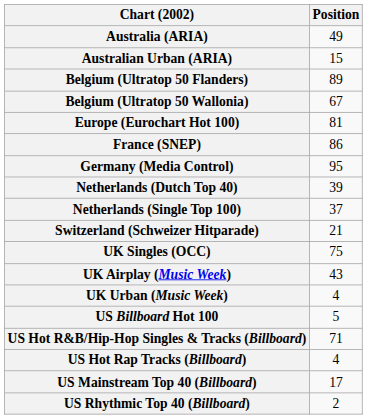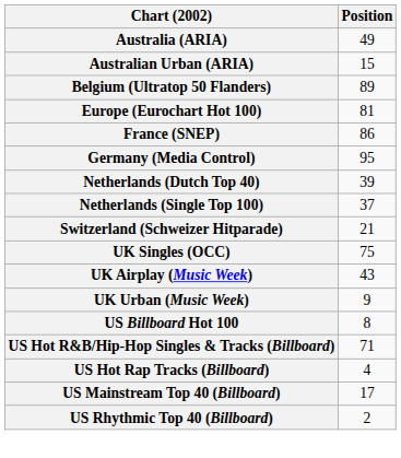 <table class="wikitable sortable plainrowheaders" style="text-align:center;">
 <tr>
 <th scope="col">Chart (2002)</th>
 <th scope="col">Position</th>
 </tr>
 <tr>
 <th scope="row">Australia (ARIA)</th>
 <td>49</td>
 </tr>
 <tr>
 <th scope="row">Australian Urban (ARIA)</th>
 <td>15</td>
 </tr>
 <tr>
 <th scope="row">Belgium (Ultratop 50 Flanders)</th>
 <td>89</td>
-</tr>
-<tr>
-<th scope="row">Belgium (Ultratop 50 Wallonia)</th>
-<td>67</td>
 </tr>
 <tr>
 <th scope="row">Europe (Eurochart Hot 100)</th>
 <td>81</td>
 </tr>
 <tr>
 <th scope="row">France (SNEP)</th>
 <td>86</td>
 </tr>
 <tr>
 <th scope="row">Germany (Media Control)</th>
 <td>95</td>
 </tr>
 <tr>
 <th scope="row">Netherlands (Dutch Top 40)</th>
 <td>39</td>
 </tr>
 <tr>
 <th scope="row">Netherlands (Single Top 100)</th>
 <td>37</td>
 </tr>
 <tr>
 <th scope="row">Switzerland (Schweizer Hitparade)</th>
 <td>21</td>
 </tr>
 <tr>
 <th scope="row">UK Singles (OCC)</th>
 <td>75</td>
 </tr>
 <tr>
 <th scope="row">UK Airplay (<em><a href='#'>Music Week</a></em>)</th>
 <td>43</td>
 </tr>
 <tr>
 <th scope="row">UK Urban (<em>Music Week</em>)</th>
-<td>4</td>
+<td>9</td>
 </tr>
 <tr>
 <th scope="row">US <em>Billboard</em> Hot 100</th>
-<td>5</td>
+<td>8</td>
 </tr>
 <tr>
 <th scope="row">US Hot R&B/Hip-Hop Singles & Tracks (<em>Billboard</em>)</th>
 <td>71</td>
 </tr>
 <tr>
 <th scope="row">US Hot Rap Tracks (<em>Billboard</em>)</th>
 <td>4</td>
 </tr>
 <tr>
 <th scope="row">US Mainstream Top 40 (<em>Billboard</em>)</th>
 <td>17</td>
 </tr>
 <tr>
 <th scope="row">US Rhythmic Top 40 (<em>Billboard</em>)</th>
 <td>2</td>
 </tr>
 </table>
